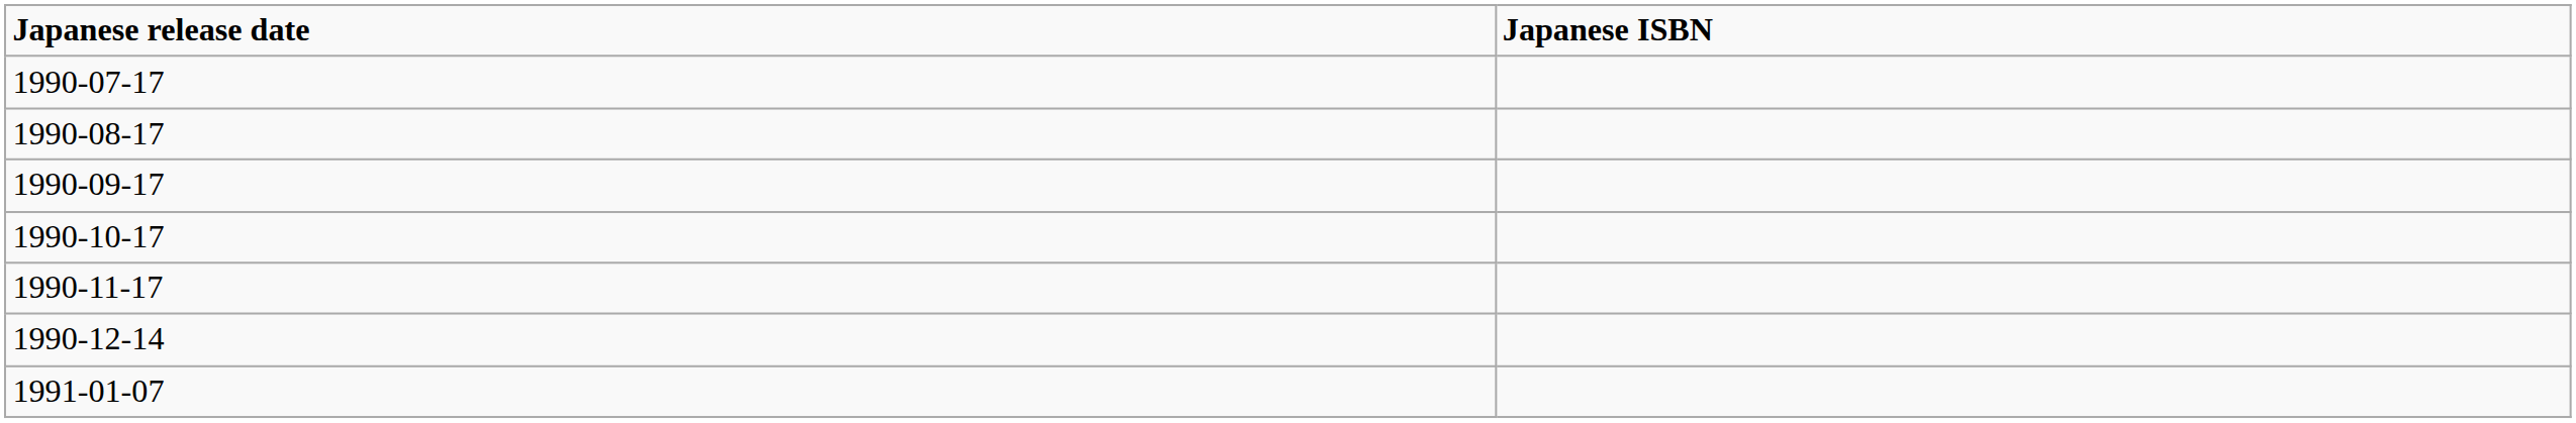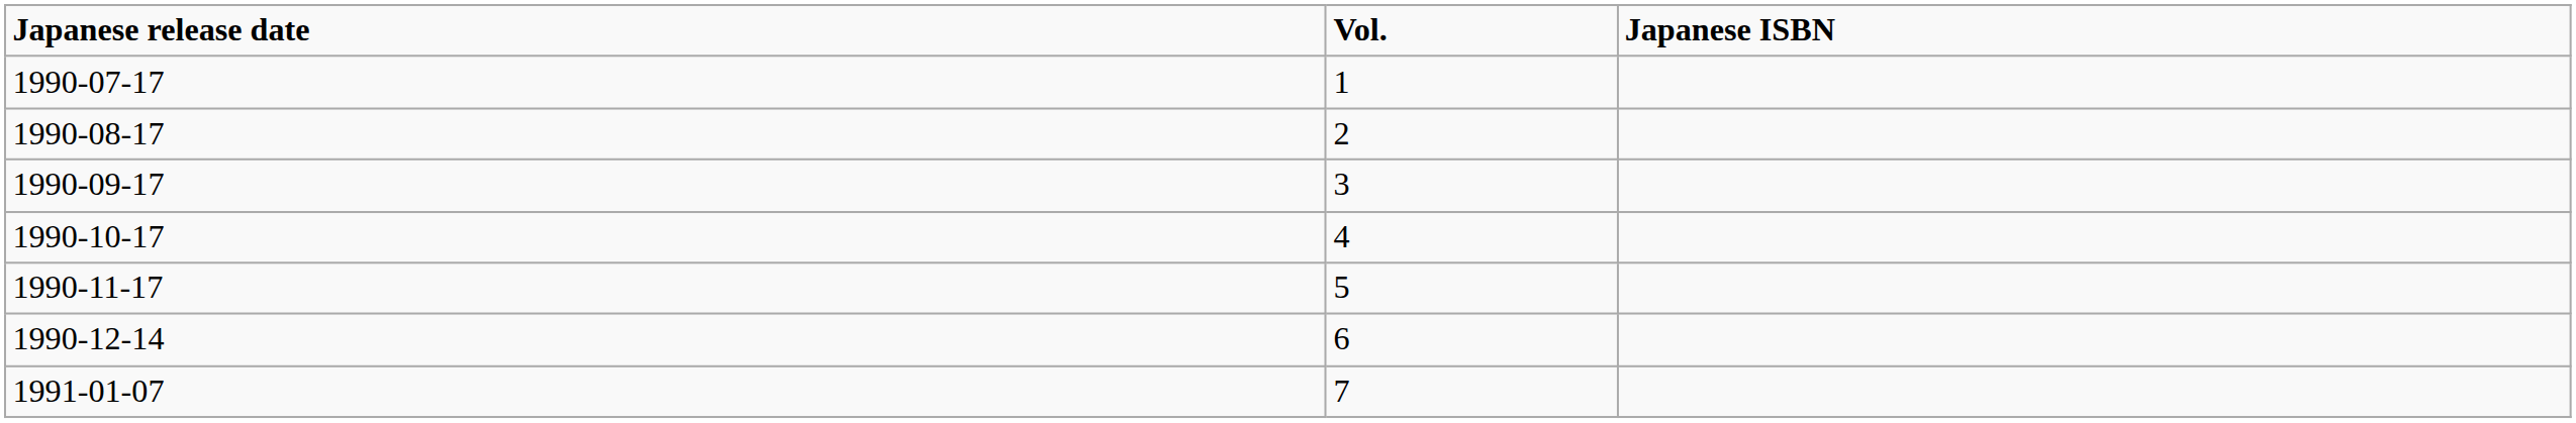 <table class="wikitable" width="100%">
 <tr>
 <td><strong>Japanese release date</strong></td>
+<td><strong>Vol.</strong></td>
 <td><strong>Japanese ISBN</strong></td>
 </tr>
 <tr>
 <td>1990-07-17</td>
+<td>1</td>
 <td></td>
 </tr>
 <tr>
 <td>1990-08-17</td>
+<td>2</td>
 <td></td>
 </tr>
 <tr>
 <td>1990-09-17</td>
+<td>3</td>
 <td></td>
 </tr>
 <tr>
 <td>1990-10-17</td>
+<td>4</td>
 <td></td>
 </tr>
 <tr>
 <td>1990-11-17</td>
+<td>5</td>
 <td></td>
 </tr>
 <tr>
 <td>1990-12-14</td>
+<td>6</td>
 <td></td>
 </tr>
 <tr>
 <td>1991-01-07</td>
+<td>7</td>
 <td></td>
 </tr>
 </table>
